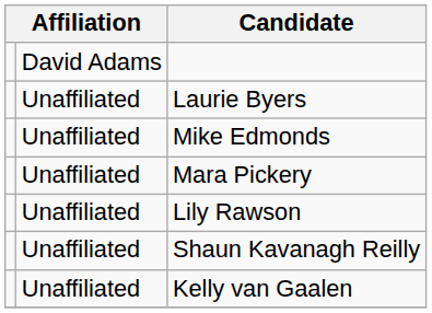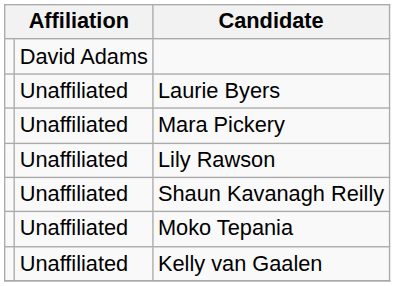 <table class="wikitable sortable">
 <tr>
 <th colspan=2>Affiliation</th>
 <th>Candidate</th>
 </tr>
 <tr>
 <td></td>
 <td>David Adams</td>
 </tr>
 <tr>
 <td bgcolor=></td>
 <td>Unaffiliated</td>
 <td>Laurie Byers</td>
-</tr>
-<tr>
-<td bgcolor=></td>
-<td>Unaffiliated</td>
-<td>Mike Edmonds</td>
 </tr>
 <tr>
 <td bgcolor=></td>
 <td>Unaffiliated</td>
 <td>Mara Pickery</td>
 </tr>
 <tr>
 <td bgcolor=></td>
 <td>Unaffiliated</td>
 <td>Lily Rawson</td>
 </tr>
 <tr>
 <td bgcolor=></td>
 <td>Unaffiliated</td>
 <td>Shaun Kavanagh Reilly</td>
 </tr>
 <tr>
 <td bgcolor=></td>
 <td>Unaffiliated</td>
+<td>Moko Tepania</td>
+</tr>
+<tr>
+<td bgcolor=></td>
+<td>Unaffiliated</td>
 <td>Kelly van Gaalen</td>
 </tr>
 <tr>
 </tr>
 </table>
